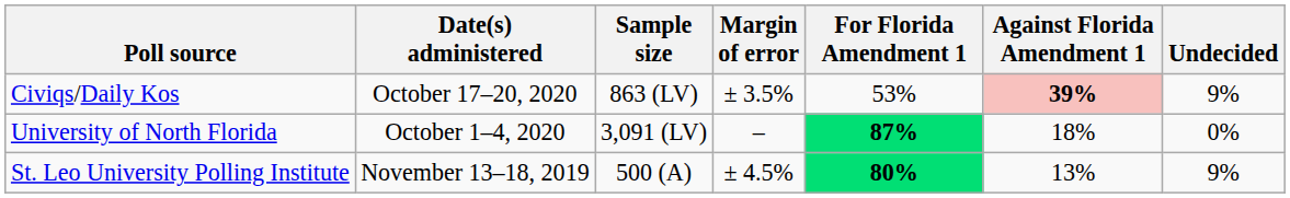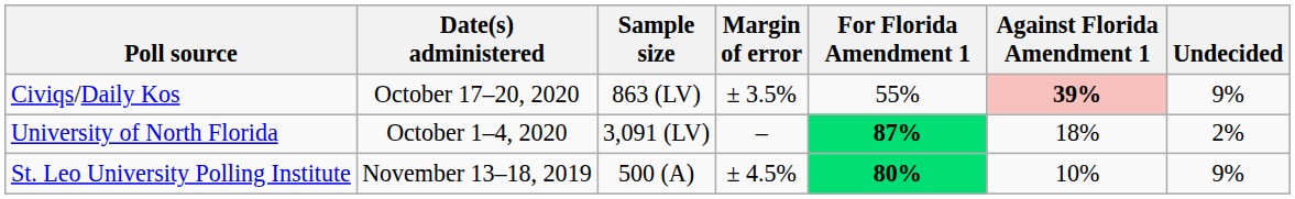 <table class="wikitable" style="font-size:90%;text-align:center;">
 <tr valign=bottom>
 <th>Poll source</th>
 <th>Date(s)<br>administered</th>
 <th>Sample<br>size</th>
 <th>Margin<br>of error</th>
 <th style="width:100px;">For Florida Amendment 1</th>
 <th style="width:100px;">Against Florida Amendment 1</th>
 <th>Undecided</th>
 </tr>
 <tr>
 <td style="text-align:left;"><a href='#'>Civiqs</a>/<a href='#'>Daily Kos</a></td>
 <td>October 17–20, 2020</td>
 <td>863 (LV)</td>
 <td>± 3.5%</td>
-<td>53%</td>
+<td>55%</td>
 <td style="background: rgb(248, 193, 190);"><strong>39%</strong></td>
 <td>9%</td>
 </tr>
 <tr>
 <td style="text-align:left;"><a href='#'>University of North Florida</a></td>
 <td>October 1–4, 2020</td>
 <td>3,091 (LV)</td>
 <td>–</td>
 <td style="background: rgb(1,223,116);"><strong>87%</strong></td>
 <td>18%</td>
-<td>0%</td>
+<td>2%</td>
 </tr>
 <tr>
 <td style="text-align:left;"><a href='#'>St. Leo University Polling Institute</a></td>
 <td>November 13–18, 2019</td>
 <td>500 (A)</td>
 <td>± 4.5%</td>
 <td style="background: rgb(1,223,116);"><strong>80%</strong></td>
-<td>13%</td>
+<td>10%</td>
 <td>9%</td>
 </tr>
 </table>
